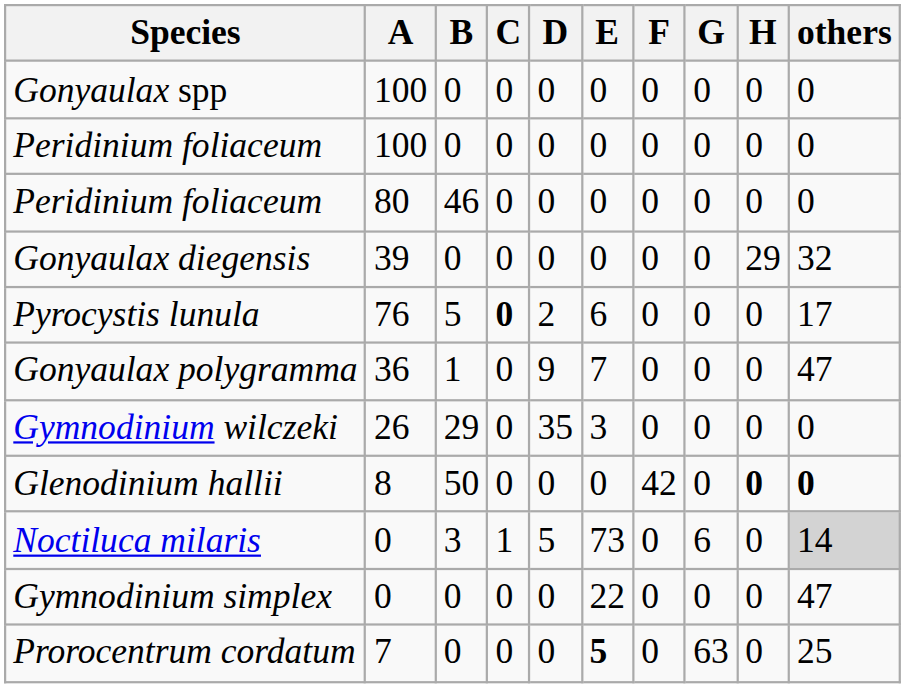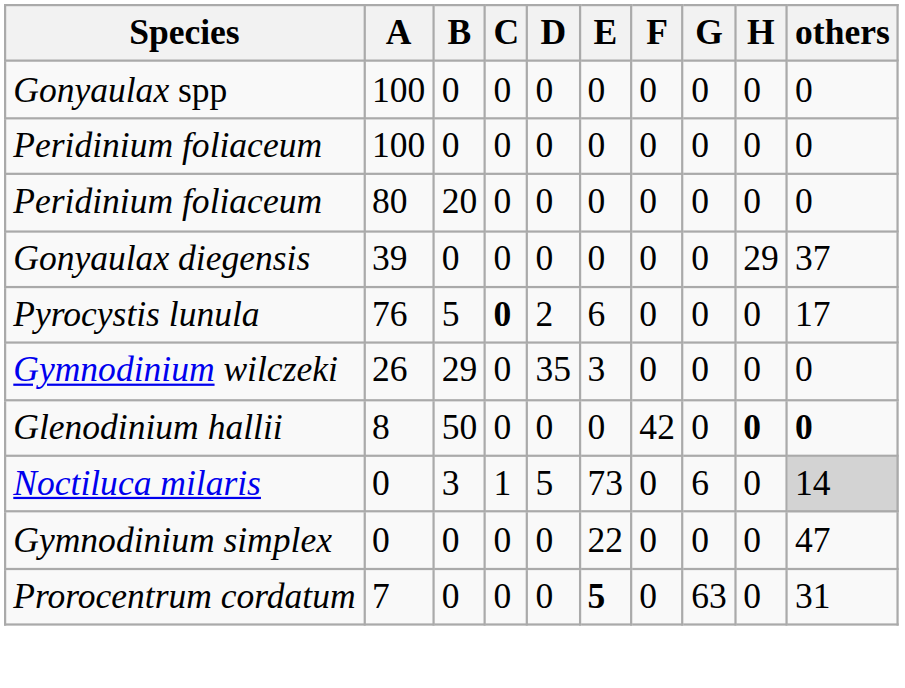 <table class="wikitable">
 <tr>
 <th>Species</th>
 <th>A</th>
 <th>B</th>
 <th>C</th>
 <th>D</th>
 <th>E</th>
 <th>F</th>
 <th>G</th>
 <th>H</th>
 <th>others</th>
 </tr>
 <tr>
 <td><em>Gonyaulax</em> spp</td>
 <td>100</td>
 <td>0</td>
 <td>0</td>
 <td>0</td>
 <td>0</td>
 <td>0</td>
 <td>0</td>
 <td>0</td>
 <td>0</td>
 </tr>
 <tr>
 <td><em>Peridinium foliaceum</em></td>
 <td>100</td>
 <td>0</td>
 <td>0</td>
 <td>0</td>
 <td>0</td>
 <td>0</td>
 <td>0</td>
 <td>0</td>
 <td>0</td>
 </tr>
 <tr>
 <td><em>Peridinium foliaceum</em></td>
 <td>80</td>
-<td>46</td>
+<td>20</td>
 <td>0</td>
 <td>0</td>
 <td>0</td>
 <td>0</td>
 <td>0</td>
 <td>0</td>
 <td>0</td>
 </tr>
 <tr>
 <td><em>Gonyaulax diegensis</em></td>
 <td>39</td>
 <td>0</td>
 <td>0</td>
 <td>0</td>
 <td>0</td>
 <td>0</td>
 <td>0</td>
 <td>29</td>
-<td>32</td>
+<td>37</td>
 </tr>
 <tr>
 <td><em>Pyrocystis lunula</em></td>
 <td>76</td>
 <td>5</td>
 <td><strong>0</strong></td>
 <td>2</td>
 <td>6</td>
 <td>0</td>
 <td>0</td>
 <td>0</td>
 <td>17</td>
-</tr>
-<tr>
-<td><em>Gonyaulax polygramma</em></td>
-<td>36</td>
-<td>1</td>
-<td>0</td>
-<td>9</td>
-<td>7</td>
-<td>0</td>
-<td>0</td>
-<td>0</td>
-<td>47</td>
 </tr>
 <tr>
 <td><em><a href='#'>Gymnodinium</a> wilczeki</em></td>
 <td>26</td>
 <td>29</td>
 <td>0</td>
 <td>35</td>
 <td>3</td>
 <td>0</td>
 <td>0</td>
 <td>0</td>
 <td>0</td>
 </tr>
 <tr>
 <td><em>Glenodinium hallii</em></td>
 <td>8</td>
 <td>50</td>
 <td>0</td>
 <td>0</td>
 <td>0</td>
 <td>42</td>
 <td>0</td>
 <td><strong>0</strong></td>
 <td><strong>0</strong></td>
 </tr>
 <tr>
 <td><em><a href='#'>Noctiluca milaris</a></em></td>
 <td>0</td>
 <td>3</td>
 <td>1</td>
 <td>5</td>
 <td>73</td>
 <td>0</td>
 <td>6</td>
 <td>0</td>
 <td style="background: lightgrey;">14</td>
 </tr>
 <tr>
 <td><em>Gymnodinium simplex</em></td>
 <td>0</td>
 <td>0</td>
 <td>0</td>
 <td>0</td>
 <td>22</td>
 <td>0</td>
 <td>0</td>
 <td>0</td>
 <td>47</td>
 </tr>
 <tr>
 <td><em>Prorocentrum cordatum</em></td>
 <td>7</td>
 <td>0</td>
 <td>0</td>
 <td>0</td>
 <td><strong>5</strong></td>
 <td>0</td>
 <td>63</td>
 <td>0</td>
-<td>25</td>
+<td>31</td>
 </tr>
 </table>
